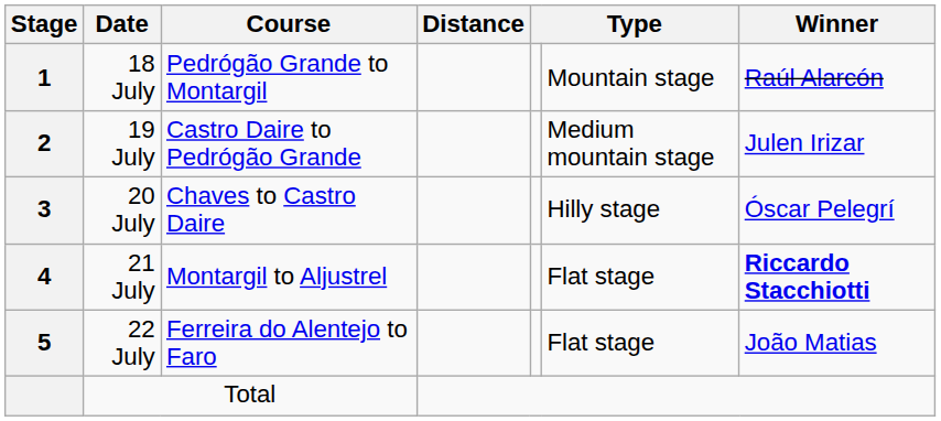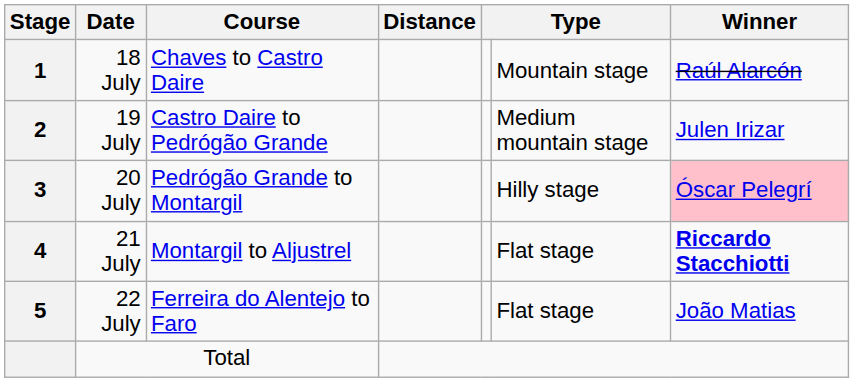 <table class="wikitable">
 <tr>
 <th scope="col">Stage</th>
 <th scope="col">Date</th>
 <th scope="col">Course</th>
 <th scope="col">Distance</th>
 <th scope="col" colspan="2">Type</th>
 <th scope="col">Winner</th>
 </tr>
 <tr>
 <th scope="row">1</th>
 <td style="text-align:right">18 July</td>
-<td><a href='#'>Pedrógão Grande</a> to <a href='#'>Montargil</a></td>
+<td><a href='#'>Chaves</a> to <a href='#'>Castro Daire</a></td>
 <td style="text-align:center;"></td>
 <td></td>
 <td>Mountain stage</td>
 <td><s><a href='#'>Raúl Alarcón</a></s></td>
 </tr>
 <tr>
 <th scope="row">2</th>
 <td style="text-align:right">19 July</td>
 <td><a href='#'>Castro Daire</a> to <a href='#'>Pedrógão Grande</a></td>
 <td style="text-align:center;"></td>
 <td></td>
 <td>Medium mountain stage</td>
 <td><a href='#'>Julen Irizar</a></td>
 </tr>
 <tr>
 <th scope="row">3</th>
 <td style="text-align:right">20 July</td>
-<td><a href='#'>Chaves</a> to <a href='#'>Castro Daire</a></td>
+<td><a href='#'>Pedrógão Grande</a> to <a href='#'>Montargil</a></td>
 <td style="text-align:center;"></td>
 <td></td>
 <td>Hilly stage</td>
-<td><a href='#'>Óscar Pelegrí</a></td>
+<td style="background: pink;"><a href='#'>Óscar Pelegrí</a></td>
 </tr>
 <tr>
 <th scope="row">4</th>
 <td style="text-align:right">21 July</td>
 <td><a href='#'>Montargil</a> to <a href='#'>Aljustrel</a></td>
 <td style="text-align:center;"></td>
 <td></td>
 <td>Flat stage</td>
 <td><strong><a href='#'>Riccardo Stacchiotti</a></strong></td>
 </tr>
 <tr>
 <th scope="row">5</th>
 <td style="text-align:right">22 July</td>
 <td><a href='#'>Ferreira do Alentejo</a> to <a href='#'>Faro</a></td>
 <td style="text-align:center;"></td>
 <td></td>
 <td>Flat stage</td>
 <td><a href='#'>João Matias</a></td>
 </tr>
 <tr>
 <th scope="row"></th>
 <td colspan="2" style="text-align:center">Total</td>
 <td colspan="5" style="text-align:center"></td>
 </tr>
 </table>
